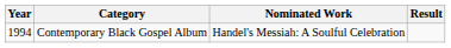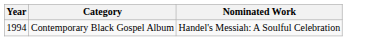 <table class="wikitable sortable">
 <tr>
 <th>Year</th>
 <th>Category</th>
 <th>Nominated Work</th>
-<th>Result</th>
 </tr>
 <tr>
 <td>1994</td>
 <td>Contemporary Black Gospel Album</td>
 <td>Handel's Messiah: A Soulful Celebration</td>
-<td></td>
 </tr>
 </table>
